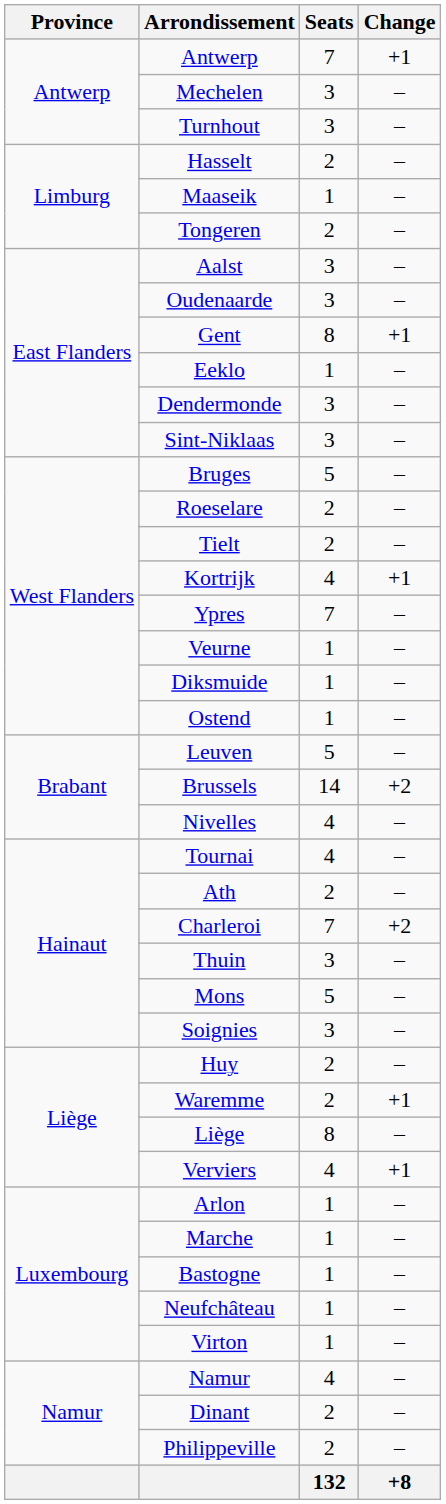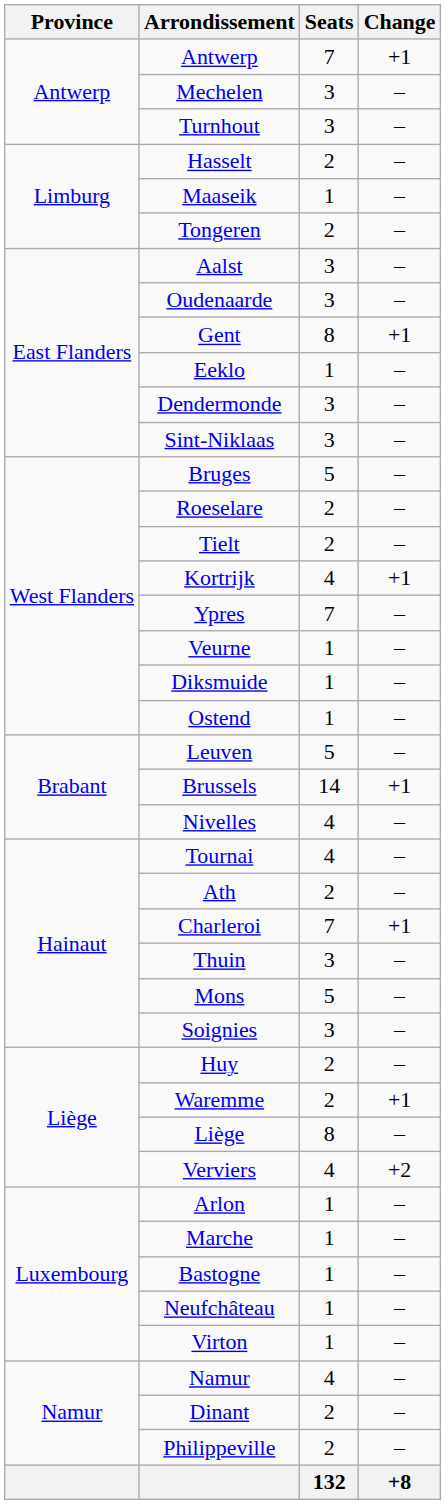 <table class="wikitable" style="text-align:center;">
 <tr>
 <th>Province</th>
 <th>Arrondissement</th>
 <th>Seats</th>
 <th>Change</th>
 </tr>
 <tr>
 <td rowspan="3"><a href='#'>Antwerp</a></td>
 <td><a href='#'>Antwerp</a></td>
 <td>7</td>
 <td>+1</td>
 </tr>
 <tr>
 <td><a href='#'>Mechelen</a></td>
 <td>3</td>
 <td>–</td>
 </tr>
 <tr>
 <td><a href='#'>Turnhout</a></td>
 <td>3</td>
 <td>–</td>
 </tr>
 <tr>
 <td rowspan="3"><a href='#'>Limburg</a></td>
 <td><a href='#'>Hasselt</a></td>
 <td>2</td>
 <td>–</td>
 </tr>
 <tr>
 <td><a href='#'>Maaseik</a></td>
 <td>1</td>
 <td>–</td>
 </tr>
 <tr>
 <td><a href='#'>Tongeren</a></td>
 <td>2</td>
 <td>–</td>
 </tr>
 <tr>
 <td rowspan="6"><a href='#'>East Flanders</a></td>
 <td><a href='#'>Aalst</a></td>
 <td>3</td>
 <td>–</td>
 </tr>
 <tr>
 <td><a href='#'>Oudenaarde</a></td>
 <td>3</td>
 <td>–</td>
 </tr>
 <tr>
 <td><a href='#'>Gent</a></td>
 <td>8</td>
 <td>+1</td>
 </tr>
 <tr>
 <td><a href='#'>Eeklo</a></td>
 <td>1</td>
 <td>–</td>
 </tr>
 <tr>
 <td><a href='#'>Dendermonde</a></td>
 <td>3</td>
 <td>–</td>
 </tr>
 <tr>
 <td><a href='#'>Sint-Niklaas</a></td>
 <td>3</td>
 <td>–</td>
 </tr>
 <tr>
 <td rowspan="8"><a href='#'>West Flanders</a></td>
 <td><a href='#'>Bruges</a></td>
 <td>5</td>
 <td>–</td>
 </tr>
 <tr>
 <td><a href='#'>Roeselare</a></td>
 <td>2</td>
 <td>–</td>
 </tr>
 <tr>
 <td><a href='#'>Tielt</a></td>
 <td>2</td>
 <td>–</td>
 </tr>
 <tr>
 <td><a href='#'>Kortrijk</a></td>
 <td>4</td>
 <td>+1</td>
 </tr>
 <tr>
 <td><a href='#'>Ypres</a></td>
 <td>7</td>
 <td>–</td>
 </tr>
 <tr>
 <td><a href='#'>Veurne</a></td>
 <td>1</td>
 <td>–</td>
 </tr>
 <tr>
 <td><a href='#'>Diksmuide</a></td>
 <td>1</td>
 <td>–</td>
 </tr>
 <tr>
 <td><a href='#'>Ostend</a></td>
 <td>1</td>
 <td>–</td>
 </tr>
 <tr>
 <td rowspan="3"><a href='#'>Brabant</a></td>
 <td><a href='#'>Leuven</a></td>
 <td>5</td>
 <td>–</td>
 </tr>
 <tr>
 <td><a href='#'>Brussels</a></td>
 <td>14</td>
-<td>+2</td>
+<td>+1</td>
 </tr>
 <tr>
 <td><a href='#'>Nivelles</a></td>
 <td>4</td>
 <td>–</td>
 </tr>
 <tr>
 <td rowspan="6"><a href='#'>Hainaut</a></td>
 <td><a href='#'>Tournai</a></td>
 <td>4</td>
 <td>–</td>
 </tr>
 <tr>
 <td><a href='#'>Ath</a></td>
 <td>2</td>
 <td>–</td>
 </tr>
 <tr>
 <td><a href='#'>Charleroi</a></td>
 <td>7</td>
-<td>+2</td>
+<td>+1</td>
 </tr>
 <tr>
 <td><a href='#'>Thuin</a></td>
 <td>3</td>
 <td>–</td>
 </tr>
 <tr>
 <td><a href='#'>Mons</a></td>
 <td>5</td>
 <td>–</td>
 </tr>
 <tr>
 <td><a href='#'>Soignies</a></td>
 <td>3</td>
 <td>–</td>
 </tr>
 <tr>
 <td rowspan="4"><a href='#'>Liège</a></td>
 <td><a href='#'>Huy</a></td>
 <td>2</td>
 <td>–</td>
 </tr>
 <tr>
 <td><a href='#'>Waremme</a></td>
 <td>2</td>
 <td>+1</td>
 </tr>
 <tr>
 <td><a href='#'>Liège</a></td>
 <td>8</td>
 <td>–</td>
 </tr>
 <tr>
 <td><a href='#'>Verviers</a></td>
 <td>4</td>
-<td>+1</td>
+<td>+2</td>
 </tr>
 <tr>
 <td rowspan="5"><a href='#'>Luxembourg</a></td>
 <td><a href='#'>Arlon</a></td>
 <td>1</td>
 <td>–</td>
 </tr>
 <tr>
 <td><a href='#'>Marche</a></td>
 <td>1</td>
 <td>–</td>
 </tr>
 <tr>
 <td><a href='#'>Bastogne</a></td>
 <td>1</td>
 <td>–</td>
 </tr>
 <tr>
 <td><a href='#'>Neufchâteau</a></td>
 <td>1</td>
 <td>–</td>
 </tr>
 <tr>
 <td><a href='#'>Virton</a></td>
 <td>1</td>
 <td>–</td>
 </tr>
 <tr>
 <td rowspan="3"><a href='#'>Namur</a></td>
 <td><a href='#'>Namur</a></td>
 <td>4</td>
 <td>–</td>
 </tr>
 <tr>
 <td><a href='#'>Dinant</a></td>
 <td>2</td>
 <td>–</td>
 </tr>
 <tr>
 <td><a href='#'>Philippeville</a></td>
 <td>2</td>
 <td>–</td>
 </tr>
 <tr>
 <th></th>
 <th></th>
 <th>132</th>
 <th>+8</th>
 </tr>
 </table>
